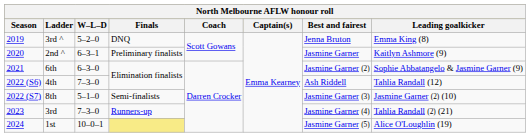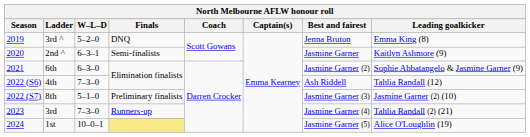 <table class="wikitable">
 <tr style="background:#bdb76b;font-size: 87%">
 <th colspan="9">North Melbourne AFLW honour roll</th>
 </tr>
 <tr style="background:#bdb76b;font-size: 87%;">
 <th>Season</th>
 <th>Ladder</th>
 <th>W–L–D</th>
 <th>Finals</th>
 <th>Coach</th>
 <th>Captain(s)</th>
 <th>Best and fairest</th>
 <th>Leading goalkicker</th>
 </tr>
 <tr style="font-size: 87%;">
 <td><a href='#'>2019</a></td>
 <td>3rd ^</td>
 <td>5–2–0</td>
 <td>DNQ</td>
 <td rowspan="2"><a href='#'>Scott Gowans</a></td>
 <td rowspan="7"><a href='#'>Emma Kearney</a></td>
 <td><a href='#'>Jenna Bruton</a></td>
 <td><a href='#'>Emma King</a> (8)</td>
 </tr>
 <tr style="font-size: 87%;">
 <td><a href='#'>2020</a></td>
 <td>2nd ^</td>
 <td>6–3–1</td>
-<td>Preliminary finalists</td>
+<td>Semi-finalists</td>
 <td><a href='#'>Jasmine Garner</a></td>
 <td><a href='#'>Kaitlyn Ashmore</a> (9)</td>
 </tr>
 <tr style="font-size: 87%;">
 <td><a href='#'>2021</a></td>
 <td>6th</td>
 <td>6–3–0</td>
 <td rowspan="2">Elimination finalists</td>
 <td rowspan="5"><a href='#'>Darren Crocker</a></td>
 <td><a href='#'>Jasmine Garner</a> <small>(2)</small></td>
 <td><a href='#'>Sophie Abbatangelo</a> & <a href='#'>Jasmine Garner</a> (9)</td>
 </tr>
 <tr style="font-size: 87%;">
 <td><a href='#'>2022 (S6)</a></td>
 <td>4th</td>
 <td>7–3–0</td>
 <td><a href='#'>Ash Riddell</a></td>
 <td><a href='#'>Tahlia Randall</a> (12)</td>
 </tr>
 <tr style="font-size: 87%;">
 <td><a href='#'>2022 (S7)</a></td>
 <td>8th</td>
 <td>5–1–0</td>
-<td>Semi-finalists</td>
+<td>Preliminary finalists</td>
 <td><a href='#'>Jasmine Garner</a> <small>(3)</small></td>
 <td><a href='#'>Jasmine Garner</a> <small>(2)</small> (10)</td>
 </tr>
 <tr style="font-size: 87%;">
 <td><a href='#'>2023</a></td>
 <td>3rd</td>
 <td>7–3–0</td>
 <td><a href='#'>Runners-up</a></td>
 <td><a href='#'>Jasmine Garner</a> <small>(4)</small></td>
 <td><a href='#'>Tahlia Randall</a> <small>(2)</small> (21)</td>
 </tr>
 <tr style="font-size: 87%;">
 <td><a href='#'>2024</a></td>
 <td>1st</td>
 <td>10–0–1</td>
 <td bgcolor="#F8EB87" div></td>
 <td><a href='#'>Jasmine Garner</a> <small>(5)</small></td>
 <td><a href='#'>Alice O'Loughlin</a> (19)</td>
 </tr>
 </table>
